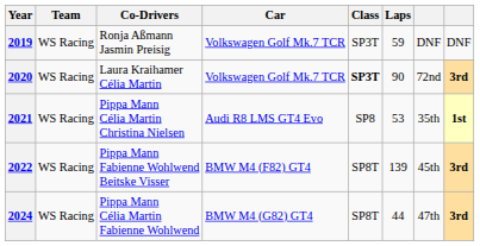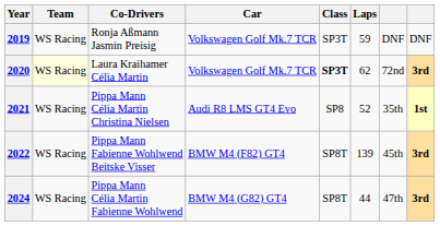 <table class="wikitable" style="font-size:90%">
 <tr>
 <th>Year</th>
 <th>Team<br></th>
 <th>Co-Drivers</th>
 <th>Car</th>
 <th>Class</th>
 <th>Laps</th>
 <th></th>
 <th></th>
 </tr>
 <tr style="text-align:center;">
 <th><a href='#'>2019</a></th>
 <td align="left" nowrap> WS Racing<br></td>
 <td align="left" nowrap> Ronja Aßmann<br> Jasmin Preisig</td>
 <td align="left" nowrap><a href='#'>Volkswagen Golf Mk.7 TCR</a></td>
 <td>SP3T</td>
 <td>59</td>
 <td>DNF</td>
 <td>DNF</td>
 </tr>
 <tr style="text-align:center;">
 <th><a href='#'>2020</a></th>
-<td align="left" nowrap> WS Racing<br></td>
+<td align="left" nowrap style="background: lightyellow;"> WS Racing<br></td>
 <td align="left" nowrap> Laura Kraihamer<br> <a href='#'>Célia Martin</a></td>
 <td align="left" nowrap><a href='#'>Volkswagen Golf Mk.7 TCR</a></td>
 <td><strong>SP3T</strong></td>
-<td>90</td>
+<td>62</td>
 <td>72nd</td>
 <td style="background:#ffdf9f"><strong>3rd</strong></td>
 </tr>
 <tr style="text-align:center;">
 <th><a href='#'>2021</a></th>
 <td align="left" nowrap> WS Racing<br></td>
 <td align="left" nowrap> <a href='#'>Pippa Mann</a><br> <a href='#'>Célia Martin</a><br> <a href='#'>Christina Nielsen</a></td>
 <td align="left" nowrap><a href='#'>Audi R8 LMS GT4 Evo</a></td>
 <td>SP8</td>
-<td>53</td>
+<td>52</td>
 <td>35th</td>
 <td style="background:#ffffbf"><strong>1st</strong></td>
 </tr>
 <tr style="text-align:center;">
 <th><a href='#'>2022</a></th>
 <td align="left" nowrap> WS Racing<br></td>
 <td align="left"> <a href='#'>Pippa Mann</a><br> <a href='#'>Fabienne Wohlwend</a><br> <a href='#'>Beitske Visser</a></td>
 <td align="left" nowrap><a href='#'>BMW M4 (F82) GT4</a></td>
 <td>SP8T</td>
 <td>139</td>
 <td>45th</td>
 <td style="background:#ffdf9f"><strong>3rd</strong></td>
 </tr>
 <tr style="text-align:center;">
 <th><a href='#'>2024</a></th>
 <td align="left"> WS Racing<br></td>
 <td align="left" nowrap> <a href='#'>Pippa Mann</a><br> <a href='#'>Célia Martin</a><br> <a href='#'>Fabienne Wohlwend</a></td>
 <td align="left"><a href='#'>BMW M4 (G82) GT4</a></td>
 <td>SP8T</td>
 <td>44</td>
 <td>47th</td>
 <td style="background:#FFDF9F;"><strong>3rd</strong></td>
 </tr>
 </table>
